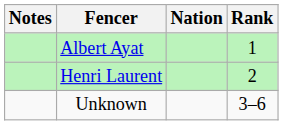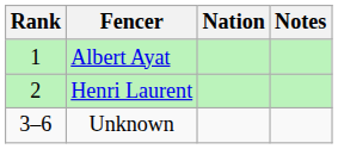 <table class="wikitable sortable" style="text-align:center">
 <tr>
-<th>Notes</th>
+<th>Rank</th>
 <th>Fencer</th>
 <th>Nation</th>
-<th>Rank</th>
+<th>Notes</th>
 </tr>
 <tr bgcolor=bbf3bb>
-<td></td>
+<td>1</td>
 <td align=left><a href='#'>Albert Ayat</a></td>
 <td align=left></td>
-<td>1</td>
+<td></td>
 </tr>
 <tr bgcolor=bbf3bb>
-<td></td>
+<td>2</td>
 <td align=left><a href='#'>Henri Laurent</a></td>
 <td align=left></td>
-<td>2</td>
+<td></td>
 </tr>
 <tr>
-<td></td>
+<td>3–6</td>
 <td>Unknown</td>
 <td></td>
-<td>3–6</td>
+<td></td>
 </tr>
 </table>
